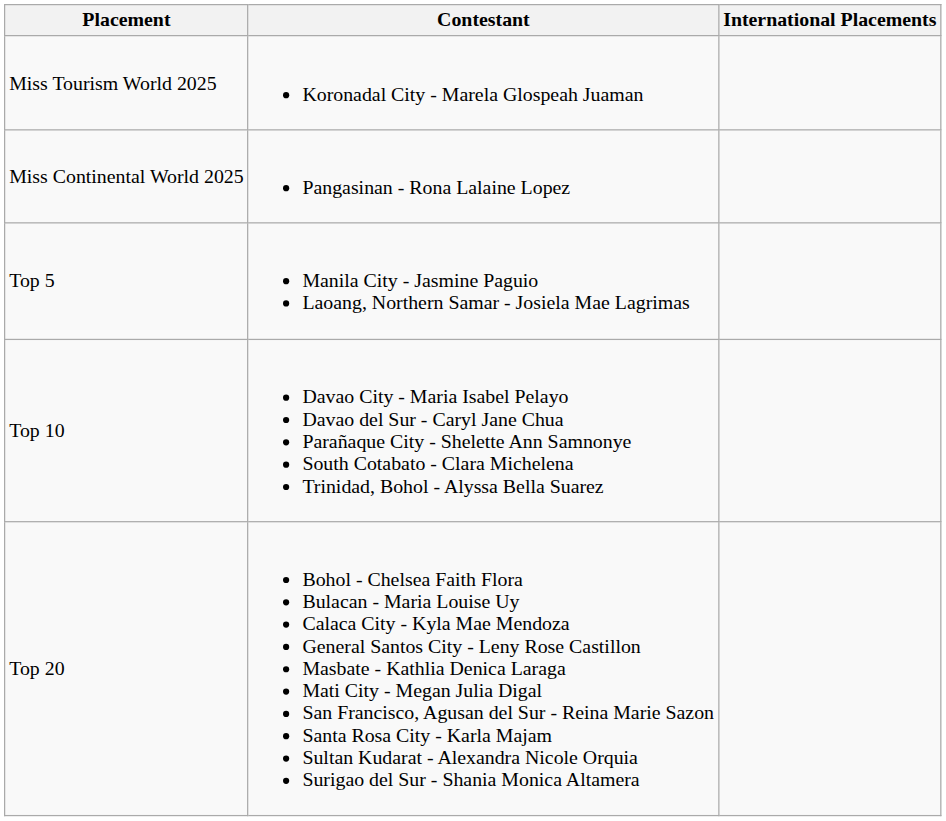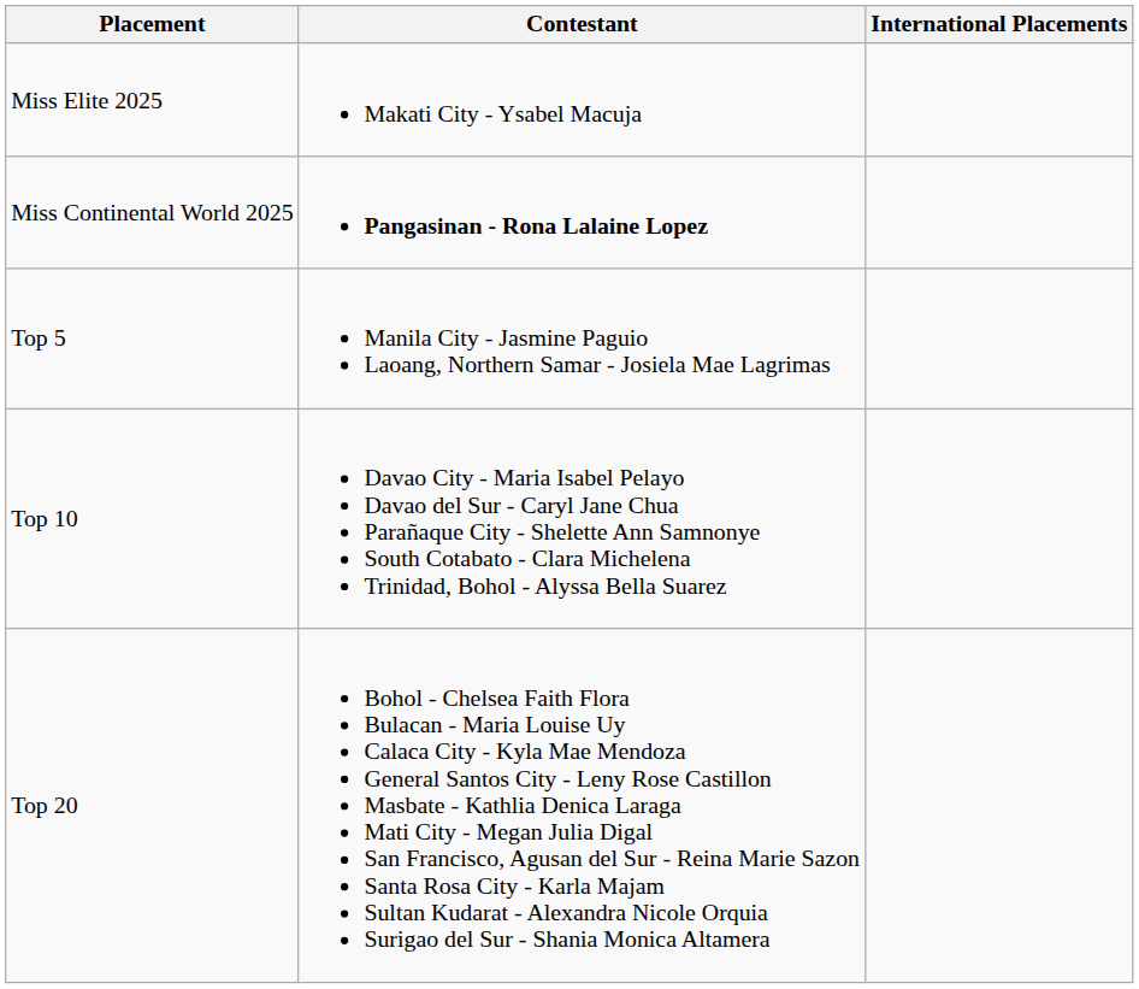 <table class="wikitable sortable">
 <tr>
 <th>Placement</th>
 <th>Contestant</th>
 <th>International Placements</th>
 </tr>
 <tr>
-<td>Miss Tourism World 2025</td>
-<td><br><ul><li>Koronadal City - Marela Glospeah Juaman</li></ul></td>
+<td>Miss Elite 2025</td>
+<td><br><ul><li>Makati City - Ysabel Macuja</li></ul></td>
 <td></td>
 </tr>
 <tr>
 <td>Miss Continental World 2025</td>
-<td><br><ul><li>Pangasinan - Rona Lalaine Lopez</li></ul></td>
+<td><strong><br><ul><li>Pangasinan - Rona Lalaine Lopez</li></ul></strong></td>
 <td></td>
 </tr>
 <tr>
 <td>Top 5</td>
 <td><br><ul><li>Manila City - Jasmine Paguio</li><li>Laoang, Northern Samar - Josiela Mae Lagrimas</li></ul></td>
 <td></td>
 </tr>
 <tr>
 <td>Top 10</td>
 <td><br><ul><li>Davao City - Maria Isabel Pelayo</li><li>Davao del Sur - Caryl Jane Chua</li><li>Parañaque City - Shelette Ann Samnonye</li><li>South Cotabato - Clara Michelena</li><li>Trinidad, Bohol - Alyssa Bella Suarez</li></ul></td>
 <td></td>
 </tr>
 <tr>
 <td>Top 20</td>
 <td><br><ul><li>Bohol - Chelsea Faith Flora</li><li>Bulacan - Maria Louise Uy</li><li>Calaca City - Kyla Mae Mendoza</li><li>General Santos City - Leny Rose Castillon</li><li>Masbate - Kathlia Denica Laraga</li><li>Mati City - Megan Julia Digal</li><li>San Francisco, Agusan del Sur - Reina Marie Sazon</li><li>Santa Rosa City - Karla Majam</li><li>Sultan Kudarat - Alexandra Nicole Orquia</li><li>Surigao del Sur - Shania Monica Altamera</li></ul></td>
 <td></td>
 </tr>
 </table>
